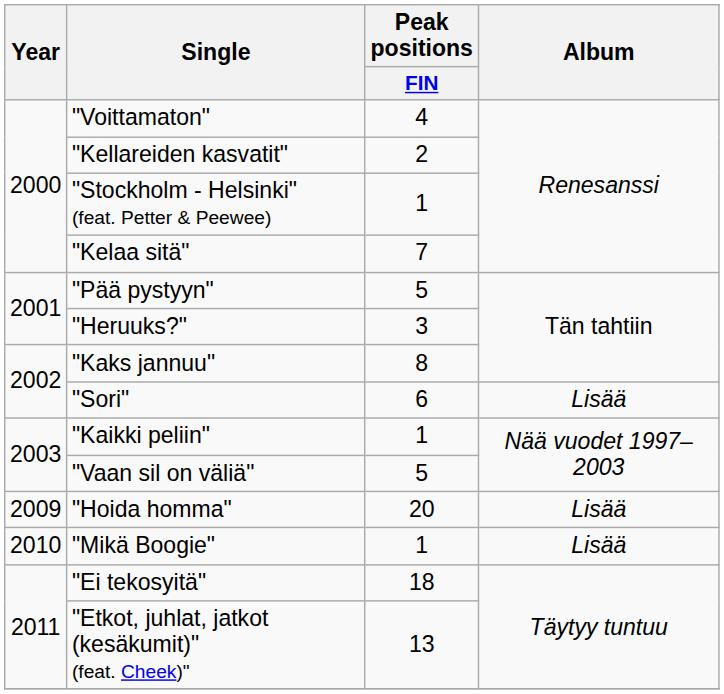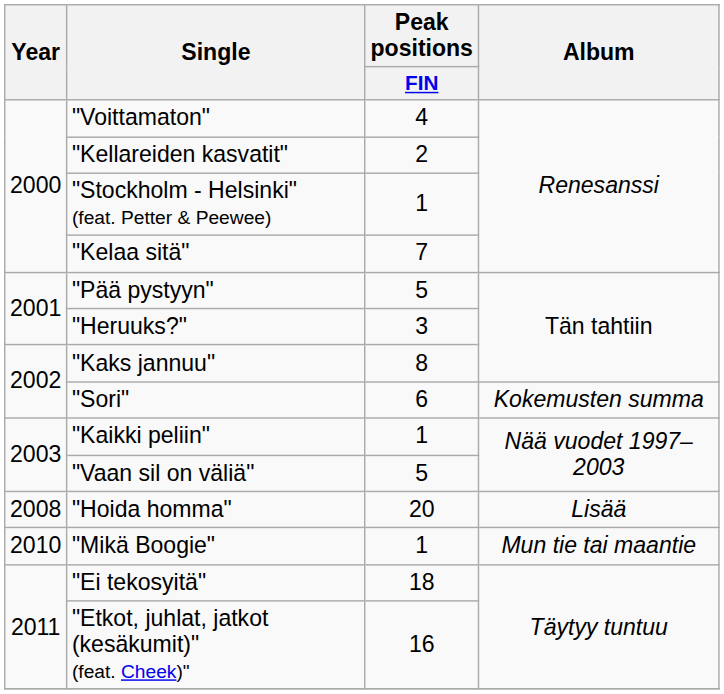 <table class="wikitable">
 <tr>
 <th align="center" rowspan="2" width="10">Year</th>
 <th align="center" rowspan="2" width="200">Single</th>
 <th align="center" colspan="1" width="20">Peak positions</th>
 <th align="center" rowspan="2" width="160">Album</th>
 </tr>
 <tr>
 <th scope="col" style="width:3em;font-size:90%;"><a href='#'>FIN</a><br></th>
 </tr>
 <tr>
 <td style="text-align:center;" rowspan=4>2000</td>
 <td>"Voittamaton"</td>
 <td style="text-align:center;">4</td>
 <td style="text-align:center;" rowspan=4><em>Renesanssi</em></td>
 </tr>
 <tr>
 <td>"Kellareiden kasvatit"</td>
 <td style="text-align:center;">2</td>
 </tr>
 <tr>
 <td>"Stockholm - Helsinki" <br><small>(feat. Petter & Peewee)</small></td>
 <td style="text-align:center;">1</td>
 </tr>
 <tr>
 <td>"Kelaa sitä"</td>
 <td style="text-align:center;">7</td>
 </tr>
 <tr>
 <td style="text-align:center;" rowspan=2>2001</td>
 <td>"Pää pystyyn"</td>
 <td style="text-align:center;">5</td>
 <td style="text-align:center;" rowspan=3>Tän tahtiin</td>
 </tr>
 <tr>
 <td>"Heruuks?"</td>
 <td style="text-align:center;">3</td>
 </tr>
 <tr>
 <td style="text-align:center;" rowspan=2>2002</td>
 <td>"Kaks jannuu"</td>
 <td style="text-align:center;">8</td>
 </tr>
 <tr>
 <td>"Sori"</td>
 <td style="text-align:center;">6</td>
-<td style="text-align:center;"><em>Lisää</em></td>
+<td style="text-align:center;"><em>Kokemusten summa</em></td>
 </tr>
 <tr>
 <td style="text-align:center;" rowspan=2>2003</td>
 <td>"Kaikki peliin"</td>
 <td style="text-align:center;">1</td>
 <td style="text-align:center;" rowspan=2><em>Nää vuodet 1997–2003</em></td>
 </tr>
 <tr>
 <td>"Vaan sil on väliä"</td>
 <td style="text-align:center;">5</td>
 </tr>
 <tr>
-<td style="text-align:center;" rowspan=1>2009</td>
+<td style="text-align:center;" rowspan=1>2008</td>
 <td>"Hoida homma"</td>
 <td style="text-align:center;">20</td>
 <td style="text-align:center;"><em>Lisää</em></td>
 </tr>
 <tr>
 <td style="text-align:center;" rowspan=1>2010</td>
 <td>"Mikä Boogie"</td>
 <td style="text-align:center;">1</td>
-<td style="text-align:center;"><em>Lisää</em></td>
+<td style="text-align:center;"><em>Mun tie tai maantie</em></td>
 </tr>
 <tr>
 <td style="text-align:center;" rowspan=2>2011</td>
 <td>"Ei tekosyitä"</td>
 <td style="text-align:center;">18</td>
 <td style="text-align:center;" rowspan=2><em>Täytyy tuntuu</em></td>
 </tr>
 <tr>
 <td>"Etkot, juhlat, jatkot (kesäkumit)" <br><small>(feat. <a href='#'>Cheek</a>)"</small></td>
-<td style="text-align:center;">13</td>
+<td style="text-align:center;">16</td>
 </tr>
 <tr>
 </tr>
 </table>
